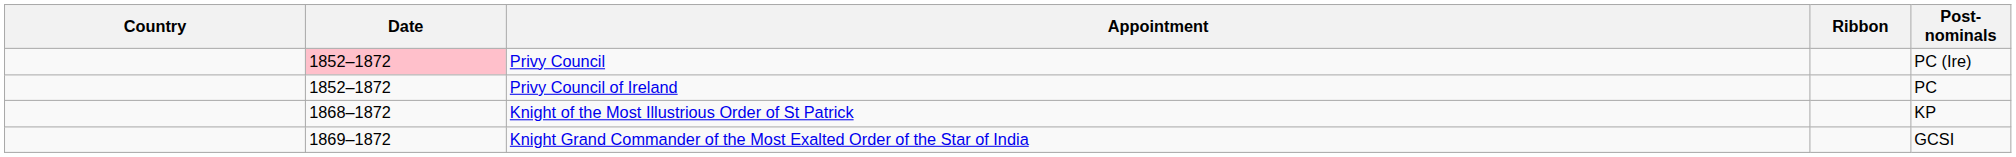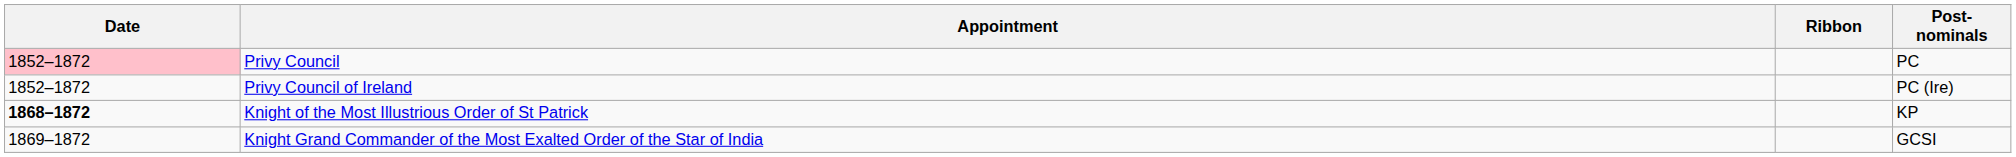 <table class="wikitable">
 <tr>
-<th style="width:15%;">Country</th>
 <th style="width:10%;">Date</th>
 <th style="width:65%;">Appointment</th>
 <th style="width:5%;">Ribbon</th>
 <th style="width:5%;">Post-nominals</th>
 </tr>
 <tr>
-<td></td>
 <td style="background: pink;">1852–1872</td>
 <td><a href='#'>Privy Council</a></td>
+<td></td>
+<td>PC</td>
+</tr>
+<tr>
+<td>1852–1872</td>
+<td><a href='#'>Privy Council of Ireland</a></td>
 <td></td>
 <td>PC (Ire)</td>
 </tr>
 <tr>
-<td></td>
-<td>1852–1872</td>
-<td><a href='#'>Privy Council of Ireland</a></td>
-<td></td>
-<td>PC</td>
-</tr>
-<tr>
-<td></td>
-<td>1868–1872</td>
+<td><strong>1868–1872</strong></td>
 <td><a href='#'>Knight of the Most Illustrious Order of St Patrick</a></td>
 <td></td>
 <td>KP</td>
 </tr>
 <tr>
-<td></td>
 <td>1869–1872</td>
 <td><a href='#'>Knight Grand Commander of the Most Exalted Order of the Star of India</a></td>
 <td></td>
 <td>GCSI</td>
 </tr>
 </table>
